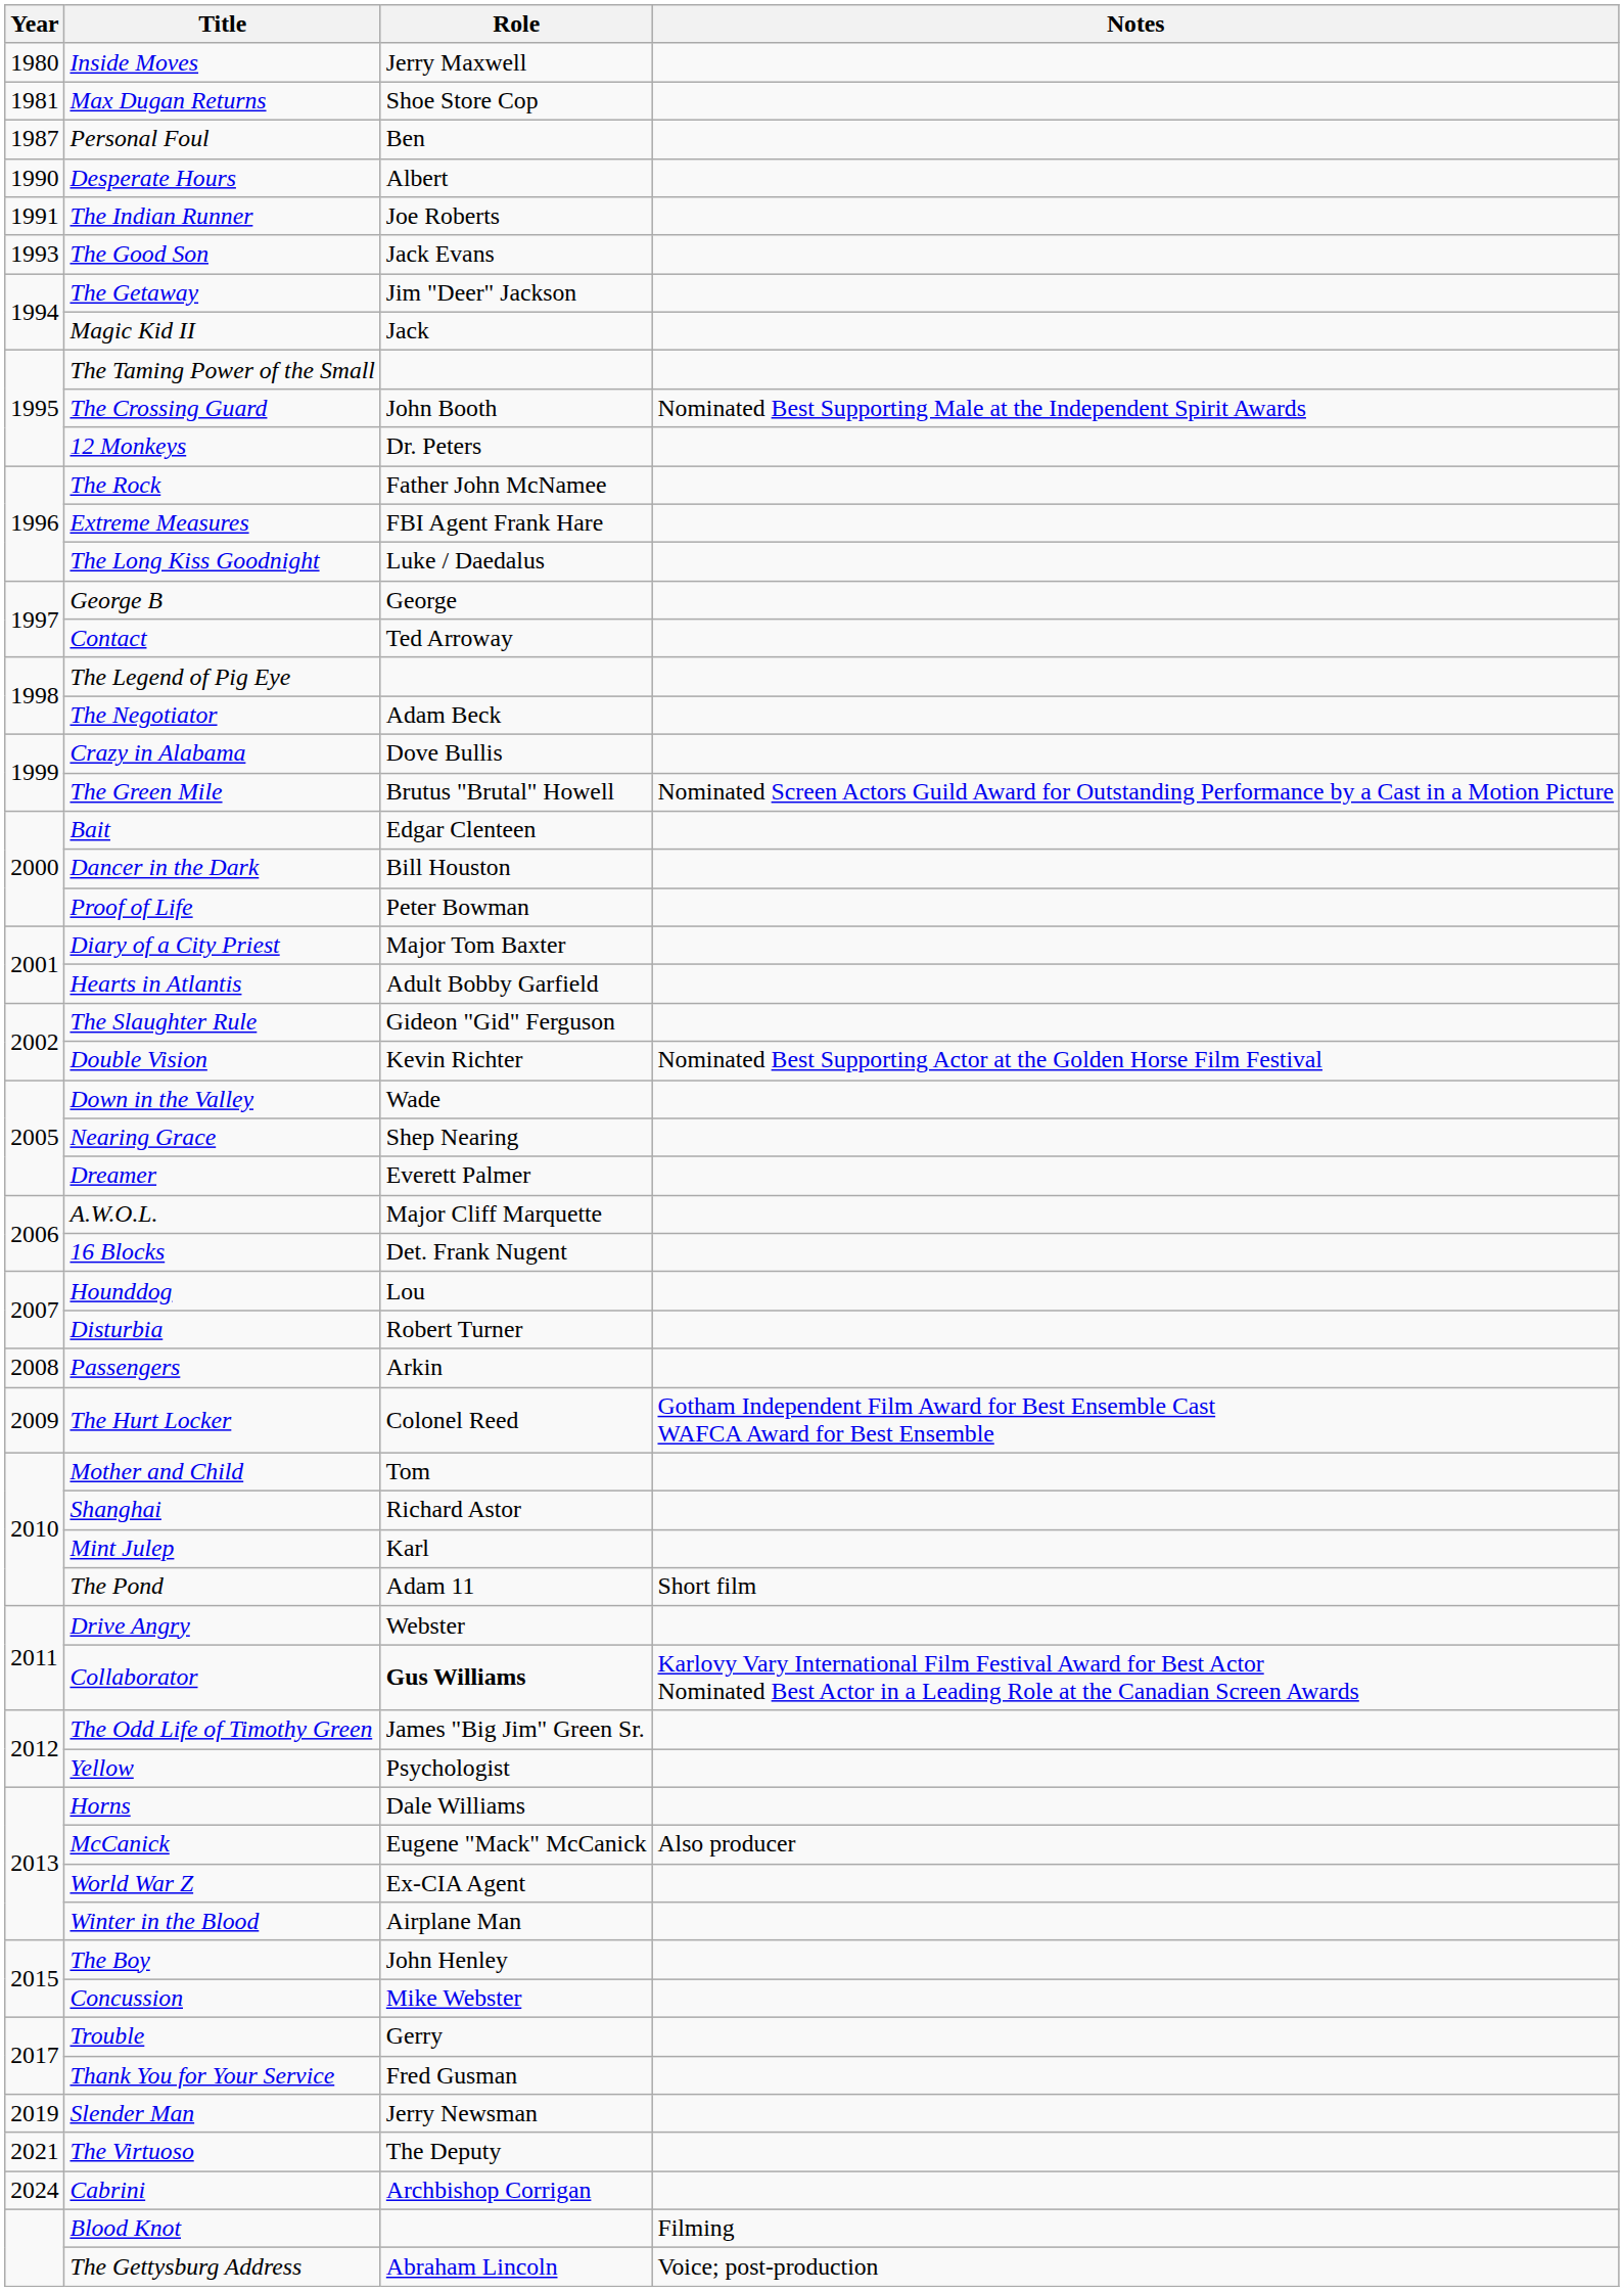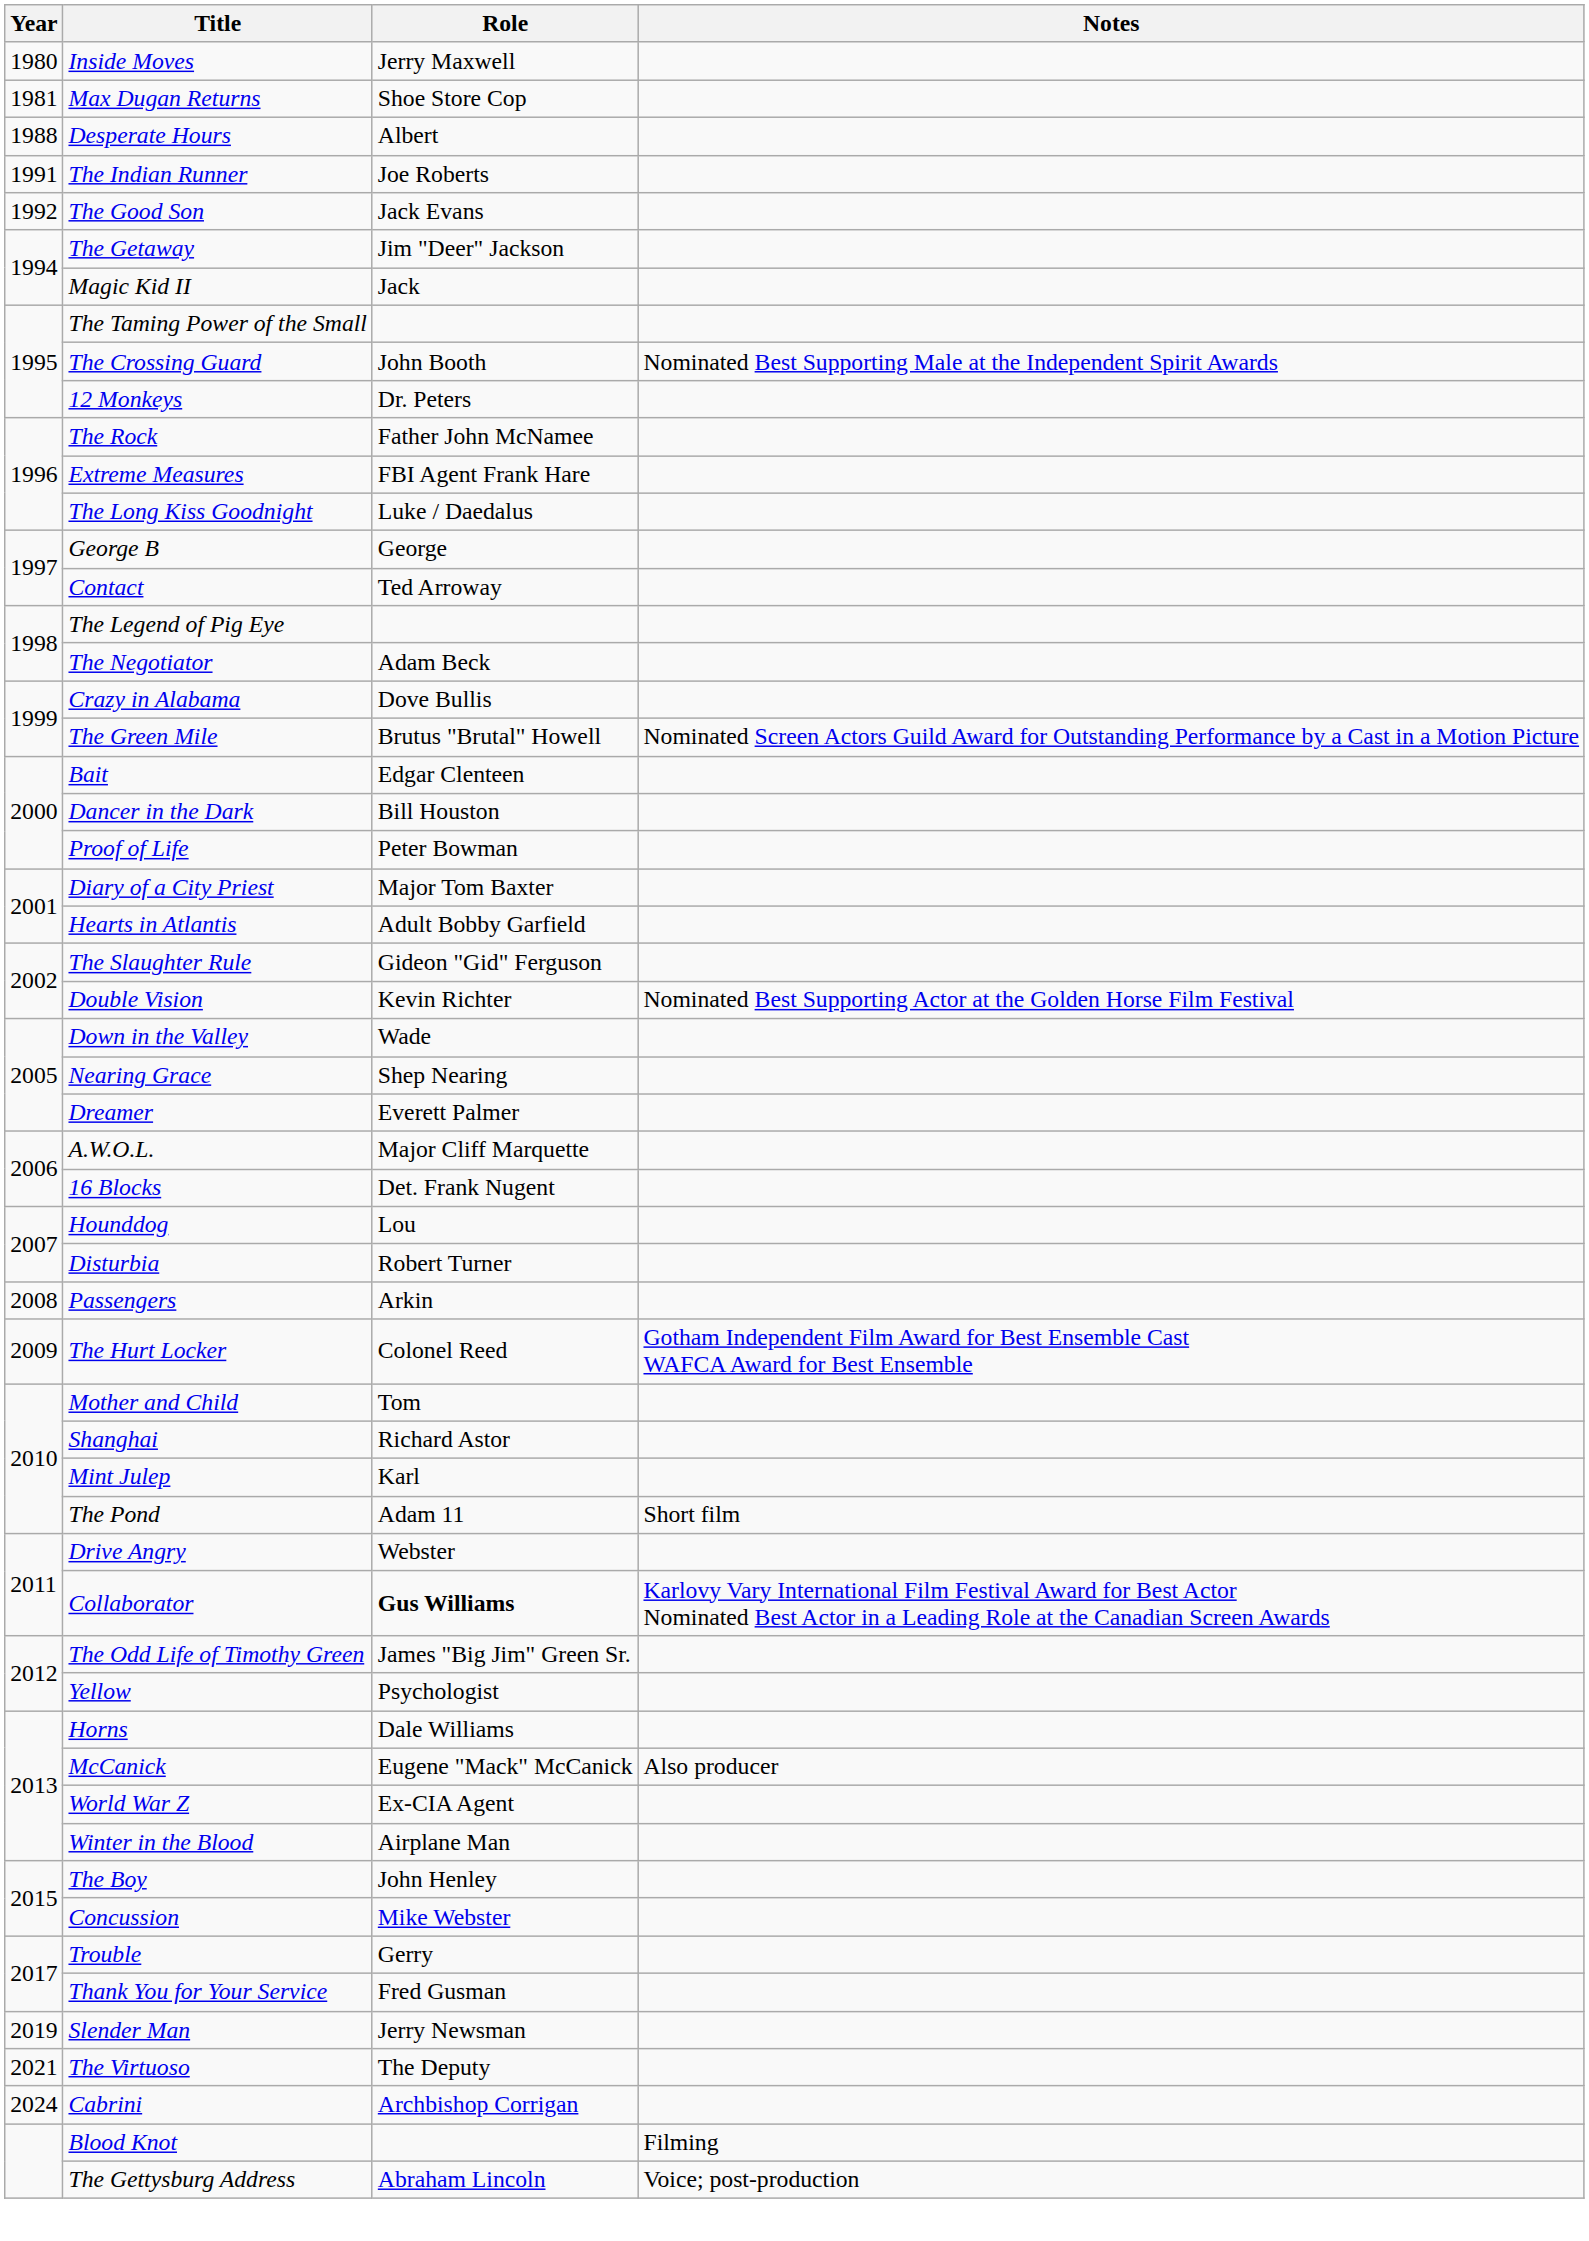 <table class="wikitable sortable">
 <tr>
 <th scope="col">Year</th>
 <th scope="col">Title</th>
 <th scope="col">Role</th>
 <th class="unsortable" scope="col">Notes</th>
 </tr>
 <tr>
 <td>1980</td>
 <td><em><a href='#'>Inside Moves</a></em></td>
 <td>Jerry Maxwell</td>
 <td></td>
 </tr>
 <tr>
 <td>1981</td>
 <td><em><a href='#'>Max Dugan Returns</a></em></td>
 <td>Shoe Store Cop</td>
 <td></td>
 </tr>
 <tr>
-<td>1987</td>
-<td><em>Personal Foul</em></td>
-<td>Ben</td>
-<td></td>
-</tr>
-<tr>
-<td>1990</td>
+<td>1988</td>
 <td><em><a href='#'>Desperate Hours</a></em></td>
 <td>Albert</td>
 <td></td>
 </tr>
 <tr>
 <td>1991</td>
 <td><em><a href='#'>The Indian Runner</a></em></td>
 <td>Joe Roberts</td>
 <td></td>
 </tr>
 <tr>
-<td>1993</td>
+<td>1992</td>
 <td><em><a href='#'>The Good Son</a></em></td>
 <td>Jack Evans</td>
 <td></td>
 </tr>
 <tr>
 <td rowspan="2">1994</td>
 <td><em><a href='#'>The Getaway</a></em></td>
 <td>Jim "Deer" Jackson</td>
 <td></td>
 </tr>
 <tr>
 <td><em>Magic Kid II</em></td>
 <td>Jack</td>
 <td></td>
 </tr>
 <tr>
 <td rowspan="3">1995</td>
 <td><em>The Taming Power of the Small</em></td>
 <td></td>
 <td></td>
 </tr>
 <tr>
 <td><em><a href='#'>The Crossing Guard</a></em></td>
 <td>John Booth</td>
 <td>Nominated  <a href='#'>Best Supporting Male at the Independent Spirit Awards</a></td>
 </tr>
 <tr>
 <td><em><a href='#'>12 Monkeys</a></em></td>
 <td>Dr. Peters</td>
 <td></td>
 </tr>
 <tr>
 <td rowspan="3">1996</td>
 <td><em><a href='#'>The Rock</a></em></td>
 <td>Father John McNamee</td>
 <td></td>
 </tr>
 <tr>
 <td><em><a href='#'>Extreme Measures</a></em></td>
 <td>FBI Agent Frank Hare</td>
 <td></td>
 </tr>
 <tr>
 <td><em><a href='#'>The Long Kiss Goodnight</a></em></td>
 <td>Luke / Daedalus</td>
 <td></td>
 </tr>
 <tr>
 <td rowspan="2">1997</td>
 <td><em>George B</em></td>
 <td>George</td>
 <td></td>
 </tr>
 <tr>
 <td><em><a href='#'>Contact</a></em></td>
 <td>Ted Arroway</td>
 <td></td>
 </tr>
 <tr>
 <td rowspan="2">1998</td>
 <td><em>The Legend of Pig Eye</em></td>
 <td></td>
 <td></td>
 </tr>
 <tr>
 <td><em><a href='#'>The Negotiator</a></em></td>
 <td>Adam Beck</td>
 <td></td>
 </tr>
 <tr>
 <td rowspan="2">1999</td>
 <td><em><a href='#'>Crazy in Alabama</a></em></td>
 <td>Dove Bullis</td>
 <td></td>
 </tr>
 <tr>
 <td><em><a href='#'>The Green Mile</a></em></td>
 <td>Brutus "Brutal" Howell</td>
 <td>Nominated  <a href='#'>Screen Actors Guild Award for Outstanding Performance by a Cast in a Motion Picture</a></td>
 </tr>
 <tr>
 <td rowspan="3">2000</td>
 <td><em><a href='#'>Bait</a></em></td>
 <td>Edgar Clenteen</td>
 <td></td>
 </tr>
 <tr>
 <td><em><a href='#'>Dancer in the Dark</a></em></td>
 <td>Bill Houston</td>
 <td></td>
 </tr>
 <tr>
 <td><em><a href='#'>Proof of Life</a></em></td>
 <td>Peter Bowman</td>
 <td></td>
 </tr>
 <tr>
 <td rowspan="2">2001</td>
 <td><em><a href='#'>Diary of a City Priest</a></em></td>
 <td>Major Tom Baxter</td>
 <td></td>
 </tr>
 <tr>
 <td><em><a href='#'>Hearts in Atlantis</a></em></td>
 <td>Adult Bobby Garfield</td>
 <td></td>
 </tr>
 <tr>
 <td rowspan="2">2002</td>
 <td><em><a href='#'>The Slaughter Rule</a></em></td>
 <td>Gideon "Gid" Ferguson</td>
 <td></td>
 </tr>
 <tr>
 <td><em><a href='#'>Double Vision</a></em></td>
 <td>Kevin Richter</td>
 <td>Nominated  <a href='#'>Best Supporting Actor at the Golden Horse Film Festival</a></td>
 </tr>
 <tr>
 <td rowspan="3">2005</td>
 <td><em><a href='#'>Down in the Valley</a></em></td>
 <td>Wade</td>
 <td></td>
 </tr>
 <tr>
 <td><em><a href='#'>Nearing Grace</a></em></td>
 <td>Shep Nearing</td>
 <td></td>
 </tr>
 <tr>
 <td><em><a href='#'>Dreamer</a></em></td>
 <td>Everett Palmer</td>
 <td></td>
 </tr>
 <tr>
 <td rowspan="2">2006</td>
 <td><em>A.W.O.L.</em></td>
 <td>Major Cliff Marquette</td>
 <td></td>
 </tr>
 <tr>
 <td><em><a href='#'>16 Blocks</a></em></td>
 <td>Det. Frank Nugent</td>
 <td></td>
 </tr>
 <tr>
 <td rowspan="2">2007</td>
 <td><em><a href='#'>Hounddog</a></em></td>
 <td>Lou</td>
 <td></td>
 </tr>
 <tr>
 <td><em><a href='#'>Disturbia</a></em></td>
 <td>Robert Turner</td>
 <td></td>
 </tr>
 <tr>
 <td>2008</td>
 <td><em><a href='#'>Passengers</a></em></td>
 <td>Arkin</td>
 <td></td>
 </tr>
 <tr>
 <td>2009</td>
 <td><em><a href='#'>The Hurt Locker</a></em></td>
 <td>Colonel Reed</td>
 <td><a href='#'>Gotham Independent Film Award for Best Ensemble Cast</a><br><a href='#'>WAFCA Award for Best Ensemble</a></td>
 </tr>
 <tr>
 <td rowspan="4">2010</td>
 <td><em><a href='#'>Mother and Child</a></em></td>
 <td>Tom</td>
 <td></td>
 </tr>
 <tr>
 <td><em><a href='#'>Shanghai</a></em></td>
 <td>Richard Astor</td>
 <td></td>
 </tr>
 <tr>
 <td><em><a href='#'>Mint Julep</a></em></td>
 <td>Karl</td>
 <td></td>
 </tr>
 <tr>
 <td><em>The Pond</em></td>
 <td>Adam 11</td>
 <td>Short film</td>
 </tr>
 <tr>
 <td rowspan="2">2011</td>
 <td><em><a href='#'>Drive Angry</a></em></td>
 <td>Webster</td>
 <td></td>
 </tr>
 <tr>
 <td><em><a href='#'>Collaborator</a></em></td>
 <td><strong>Gus Williams</strong></td>
 <td><a href='#'>Karlovy Vary International Film Festival Award for Best Actor</a><br>Nominated  <a href='#'>Best Actor in a Leading Role at the Canadian Screen Awards</a></td>
 </tr>
 <tr>
 <td rowspan="2">2012</td>
 <td><em><a href='#'>The Odd Life of Timothy Green</a></em></td>
 <td>James "Big Jim" Green Sr.</td>
 <td></td>
 </tr>
 <tr>
 <td><em><a href='#'>Yellow</a></em></td>
 <td>Psychologist</td>
 <td></td>
 </tr>
 <tr>
 <td rowspan="4">2013</td>
 <td><em><a href='#'>Horns</a></em></td>
 <td>Dale Williams</td>
 <td></td>
 </tr>
 <tr>
 <td><em><a href='#'>McCanick</a></em></td>
 <td>Eugene "Mack" McCanick</td>
 <td>Also producer</td>
 </tr>
 <tr>
 <td><em><a href='#'>World War Z</a></em></td>
 <td>Ex-CIA Agent</td>
 <td></td>
 </tr>
 <tr>
 <td><em><a href='#'>Winter in the Blood</a></em></td>
 <td>Airplane Man</td>
 <td></td>
 </tr>
 <tr>
 <td rowspan="2">2015</td>
 <td><em><a href='#'>The Boy</a></em></td>
 <td>John Henley</td>
 <td></td>
 </tr>
 <tr>
 <td><em><a href='#'>Concussion</a></em></td>
 <td><a href='#'>Mike Webster</a></td>
 <td></td>
 </tr>
 <tr>
 <td rowspan="2">2017</td>
 <td><em><a href='#'>Trouble</a></em></td>
 <td>Gerry</td>
 <td></td>
 </tr>
 <tr>
 <td><em><a href='#'>Thank You for Your Service</a></em></td>
 <td>Fred Gusman</td>
 <td></td>
 </tr>
 <tr>
 <td>2019</td>
 <td><em><a href='#'>Slender Man</a></em></td>
 <td>Jerry Newsman</td>
 <td></td>
 </tr>
 <tr>
 <td>2021</td>
 <td><em><a href='#'>The Virtuoso</a></em></td>
 <td>The Deputy</td>
 <td></td>
 </tr>
 <tr>
 <td>2024</td>
 <td><em><a href='#'>Cabrini</a></em></td>
 <td><a href='#'>Archbishop Corrigan</a></td>
 <td></td>
 </tr>
 <tr>
 <td rowspan="2"></td>
 <td><em><a href='#'>Blood Knot</a></em></td>
 <td></td>
 <td>Filming</td>
 </tr>
 <tr>
 <td><em>The Gettysburg Address</em></td>
 <td><a href='#'>Abraham Lincoln</a></td>
 <td>Voice; post-production</td>
 </tr>
 </table>
